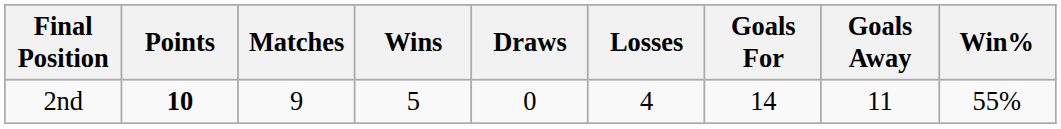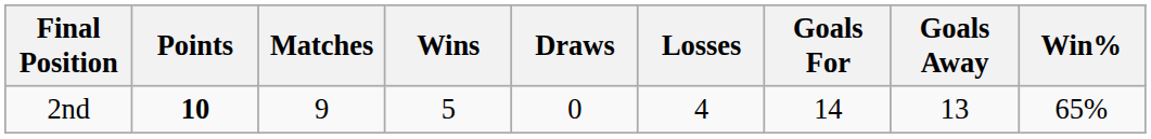 <table class="wikitable" style="font-size: 95%; text-align: center;">
 <tr>
 <th width=60>Final Position</th>
 <th width=60>Points</th>
 <th width=60>Matches</th>
 <th width=60>Wins</th>
 <th width=60>Draws</th>
 <th width=60>Losses</th>
 <th width=60>Goals For</th>
 <th width=60>Goals Away</th>
 <th width=60>Win%</th>
 </tr>
 <tr>
 <td>2nd</td>
 <td><strong>10</strong></td>
 <td>9</td>
 <td>5</td>
 <td>0</td>
 <td>4</td>
 <td>14</td>
-<td>11</td>
-<td>55%</td>
+<td>13</td>
+<td>65%</td>
 </tr>
 </table>
